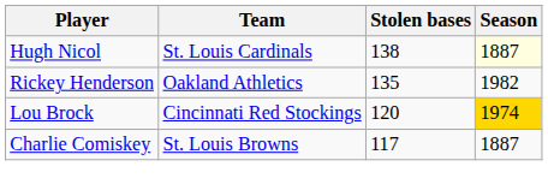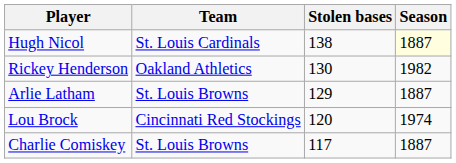 <table class="wikitable">
 <tr>
 <th>Player</th>
 <th>Team</th>
 <th>Stolen bases</th>
 <th>Season</th>
 </tr>
 <tr>
 <td><a href='#'>Hugh Nicol</a></td>
 <td><a href='#'>St. Louis Cardinals</a></td>
 <td>138</td>
 <td style="background: lightyellow;">1887</td>
 </tr>
 <tr>
 <td><a href='#'>Rickey Henderson</a></td>
 <td><a href='#'>Oakland Athletics</a></td>
-<td>135</td>
+<td>130</td>
 <td>1982</td>
+</tr>
+<tr>
+<td><a href='#'>Arlie Latham</a></td>
+<td><a href='#'>St. Louis Browns</a></td>
+<td>129</td>
+<td>1887</td>
 </tr>
 <tr>
 <td><a href='#'>Lou Brock</a></td>
 <td><a href='#'>Cincinnati Red Stockings</a></td>
 <td>120</td>
-<td style="background: gold;">1974</td>
+<td>1974</td>
 </tr>
 <tr>
 <td><a href='#'>Charlie Comiskey</a></td>
 <td><a href='#'>St. Louis Browns</a></td>
 <td>117</td>
 <td>1887</td>
 </tr>
 </table>
